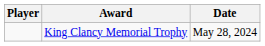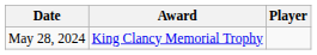 <table class="wikitable sortable" style="text-align:center;">
 <tr>
+<th>Date</th>
+<th>Award</th>
 <th>Player</th>
-<th>Award</th>
-<th>Date</th>
 </tr>
 <tr>
+<td>May 28, 2024</td>
+<td><a href='#'>King Clancy Memorial Trophy</a></td>
 <td></td>
-<td><a href='#'>King Clancy Memorial Trophy</a></td>
-<td>May 28, 2024</td>
 </tr>
 </table>
